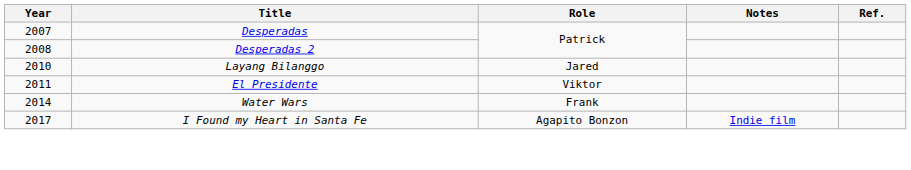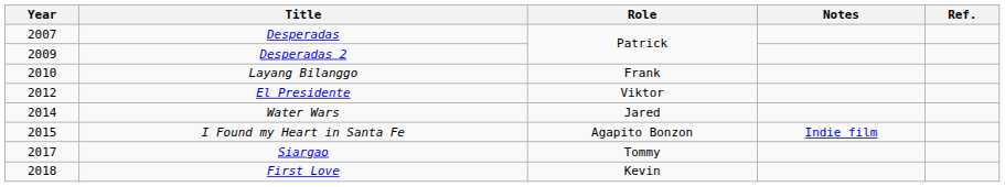 <table class="wikitable" style="text-align:center" width=85%>
 <tr>
 <th>Year</th>
 <th>Title</th>
 <th>Role</th>
 <th>Notes</th>
 <th>Ref.</th>
 </tr>
 <tr>
 <td>2007</td>
 <td><em><a href='#'>Desperadas</a></em></td>
 <td rowspan="2">Patrick</td>
 <td></td>
 <td></td>
 </tr>
 <tr>
-<td>2008</td>
+<td>2009</td>
 <td><em><a href='#'>Desperadas 2</a></em></td>
 <td></td>
 <td></td>
 </tr>
 <tr>
 <td>2010</td>
 <td><em>Layang Bilanggo</em></td>
-<td>Jared</td>
+<td>Frank</td>
 <td></td>
 <td></td>
 </tr>
 <tr>
-<td>2011</td>
+<td>2012</td>
 <td><em><a href='#'>El Presidente</a></em></td>
 <td>Viktor</td>
 <td></td>
 <td></td>
 </tr>
 <tr>
 <td>2014</td>
 <td><em>Water Wars</em></td>
-<td>Frank</td>
+<td>Jared</td>
 <td></td>
 <td></td>
 </tr>
 <tr>
-<td>2017</td>
+<td>2015</td>
 <td><em>I Found my Heart in Santa Fe</em></td>
 <td>Agapito Bonzon</td>
 <td><a href='#'>Indie film</a></td>
 <td></td>
 </tr>
+<tr>
+<td>2017</td>
+<td><em><a href='#'>Siargao</a></em></td>
+<td>Tommy</td>
+<td></td>
+<td></td>
+</tr>
+<tr>
+<td>2018</td>
+<td><em><a href='#'>First Love</a></em></td>
+<td>Kevin</td>
+<td></td>
+<td></td>
+</tr>
 </table>
